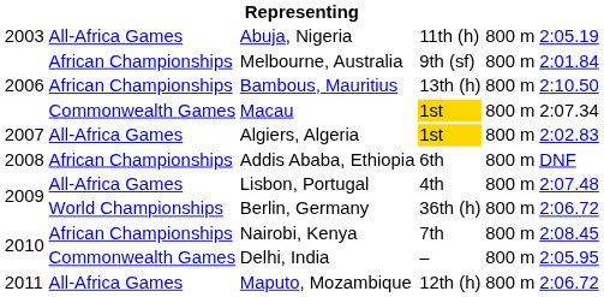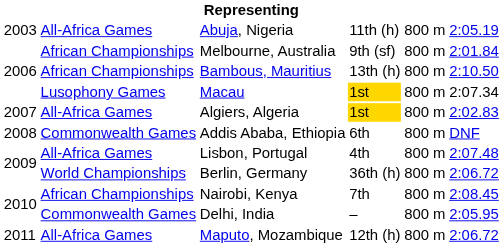 <table>
 <tr>
 <th colspan="6">Representing </th>
 </tr>
 <tr>
 <td>2003</td>
 <td><a href='#'>All-Africa Games</a></td>
 <td><a href='#'>Abuja</a>, Nigeria</td>
 <td>11th (h)</td>
 <td>800 m</td>
 <td><a href='#'>2:05.19</a></td>
 </tr>
 <tr>
 <td rowspan=3>2006</td>
 <td><a href='#'>African Championships</a></td>
 <td>Melbourne, Australia</td>
 <td>9th (sf)</td>
 <td>800 m</td>
 <td><a href='#'>2:01.84</a></td>
 </tr>
 <tr>
 <td><a href='#'>African Championships</a></td>
 <td><a href='#'>Bambous, Mauritius</a></td>
 <td>13th (h)</td>
 <td>800 m</td>
 <td><a href='#'>2:10.50</a></td>
 </tr>
 <tr>
-<td><a href='#'>Commonwealth Games</a></td>
+<td><a href='#'>Lusophony Games</a></td>
 <td><a href='#'>Macau</a></td>
 <td bgcolor=gold>1st</td>
 <td>800 m</td>
 <td>2:07.34</td>
 </tr>
 <tr>
 <td>2007</td>
 <td><a href='#'>All-Africa Games</a></td>
 <td>Algiers, Algeria</td>
 <td bgcolor=gold>1st</td>
 <td>800 m</td>
 <td><a href='#'>2:02.83</a></td>
 </tr>
 <tr>
 <td>2008</td>
-<td><a href='#'>African Championships</a></td>
+<td><a href='#'>Commonwealth Games</a></td>
 <td>Addis Ababa, Ethiopia</td>
 <td>6th</td>
 <td>800 m</td>
 <td><a href='#'>DNF</a></td>
 </tr>
 <tr>
 <td rowspan=2>2009</td>
 <td><a href='#'>All-Africa Games</a></td>
 <td>Lisbon, Portugal</td>
 <td>4th</td>
 <td>800 m</td>
 <td><a href='#'>2:07.48</a></td>
 </tr>
 <tr>
 <td><a href='#'>World Championships</a></td>
 <td>Berlin, Germany</td>
 <td>36th (h)</td>
 <td>800 m</td>
 <td><a href='#'>2:06.72</a></td>
 </tr>
 <tr>
 <td rowspan=2>2010</td>
 <td><a href='#'>African Championships</a></td>
 <td>Nairobi, Kenya</td>
 <td>7th</td>
 <td>800 m</td>
 <td><a href='#'>2:08.45</a></td>
 </tr>
 <tr>
 <td><a href='#'>Commonwealth Games</a></td>
 <td>Delhi, India</td>
 <td>–</td>
 <td>800 m</td>
 <td><a href='#'>2:05.95</a></td>
 </tr>
 <tr>
 <td>2011</td>
 <td><a href='#'>All-Africa Games</a></td>
 <td><a href='#'>Maputo</a>, Mozambique</td>
 <td>12th (h)</td>
 <td>800 m</td>
 <td><a href='#'>2:06.72</a></td>
 </tr>
 </table>
